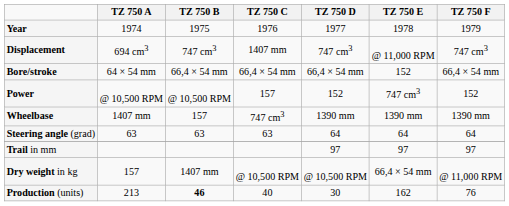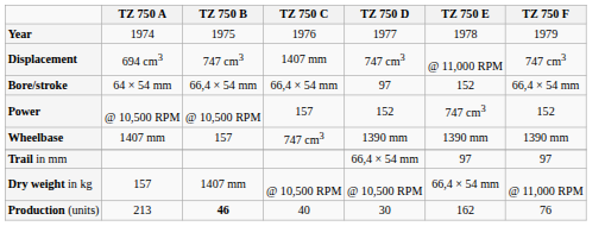 <table class="wikitable">
 <tr>
 <td></td>
 <th>TZ 750 A</th>
 <th>TZ 750 B</th>
 <th>TZ 750 C</th>
 <th>TZ 750 D</th>
 <th>TZ 750 E</th>
 <th>TZ 750 F</th>
 </tr>
 <tr align="center">
 <td align="left" style="background:#F5F5F5"><strong>Year</strong></td>
 <td>1974</td>
 <td>1975</td>
 <td>1976</td>
 <td>1977</td>
 <td>1978</td>
 <td>1979</td>
 </tr>
 <tr align="center">
 <td align="left" style="background:#F5F5F5"><strong>Displacement</strong></td>
 <td>694 cm<sup>3</sup></td>
 <td>747 cm<sup>3</sup></td>
 <td>1407 mm</td>
 <td>747 cm<sup>3</sup></td>
 <td><br>@ 11,000 RPM</td>
 <td>747 cm<sup>3</sup></td>
 </tr>
 <tr align="center">
 <td align="left" style="background:#F5F5F5"><strong>Bore/stroke</strong></td>
 <td>64 × 54 mm</td>
 <td>66,4 × 54 mm</td>
 <td>66,4 × 54 mm</td>
-<td>66,4 × 54 mm</td>
+<td>97</td>
 <td>152</td>
 <td>66,4 × 54 mm</td>
 </tr>
 <tr align="center">
 <td align="left" style="background:#F5F5F5"><strong>Power</strong></td>
 <td><br>@ 10,500 RPM</td>
 <td><br>@ 10,500 RPM</td>
 <td>157</td>
 <td>152</td>
 <td>747 cm<sup>3</sup></td>
 <td>152</td>
 </tr>
 <tr align="center">
 <td align="left" style="background:#F5F5F5"><strong>Wheelbase</strong></td>
 <td>1407 mm</td>
 <td>157</td>
 <td>747 cm<sup>3</sup></td>
 <td>1390 mm</td>
 <td>1390 mm</td>
 <td>1390 mm</td>
 </tr>
 <tr align="center">
-<td align="left" style="background:#F5F5F5"><strong>Steering angle</strong> (grad)<br></td>
-<td>63</td>
-<td>63</td>
-<td>63</td>
-<td>64</td>
-<td>64</td>
-<td>64</td>
-</tr>
-<tr align="center">
 </tr>
 <tr align="center">
 <td align="left" style="background:#F5F5F5"><strong>Trail</strong> in mm<br></td>
 <td></td>
 <td></td>
 <td></td>
-<td>97</td>
+<td>66,4 × 54 mm</td>
 <td>97</td>
 <td>97</td>
 </tr>
 <tr align="center">
 <td align="left" style="background:#F5F5F5"><strong>Dry weight</strong> in kg</td>
 <td>157</td>
 <td>1407 mm</td>
 <td><br>@ 10,500 RPM</td>
 <td><br>@ 10,500 RPM</td>
 <td>66,4 × 54 mm</td>
 <td><br>@ 11,000 RPM</td>
 </tr>
 <tr align="center">
 <td align="left" style="background:#F5F5F5"><strong>Production</strong> (units)</td>
 <td>213</td>
 <td><strong>46</strong></td>
 <td>40</td>
 <td>30</td>
 <td>162</td>
 <td>76</td>
 </tr>
 </table>
